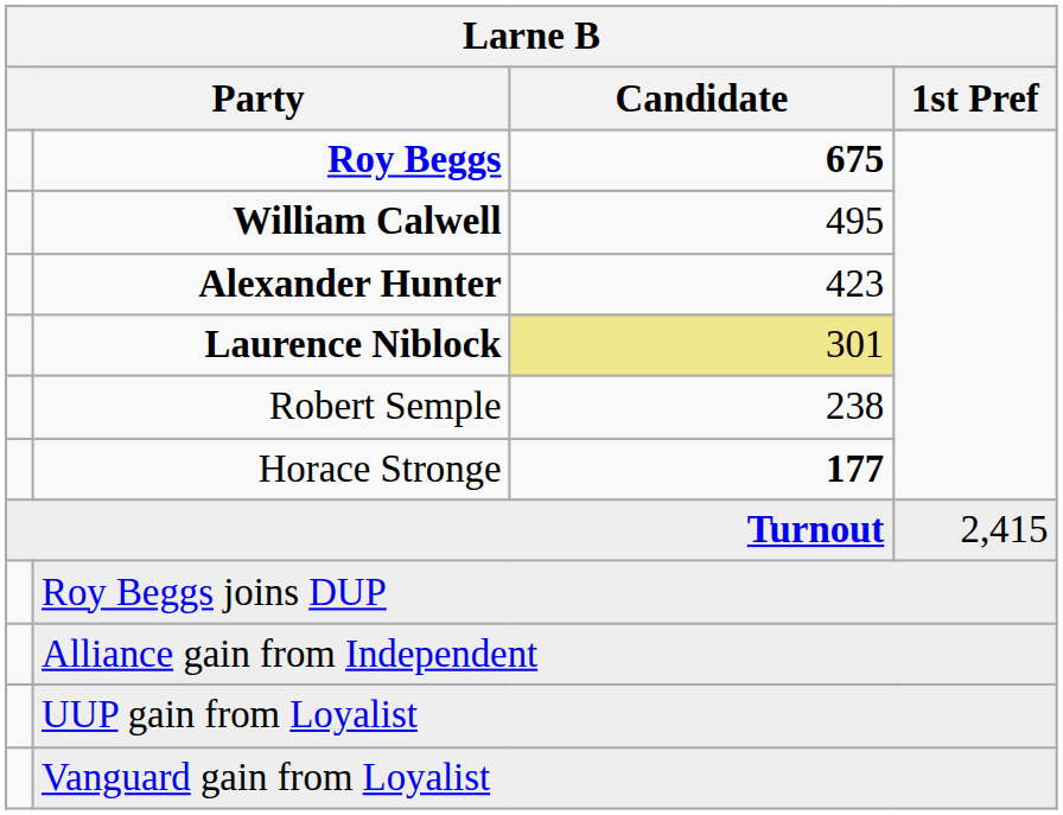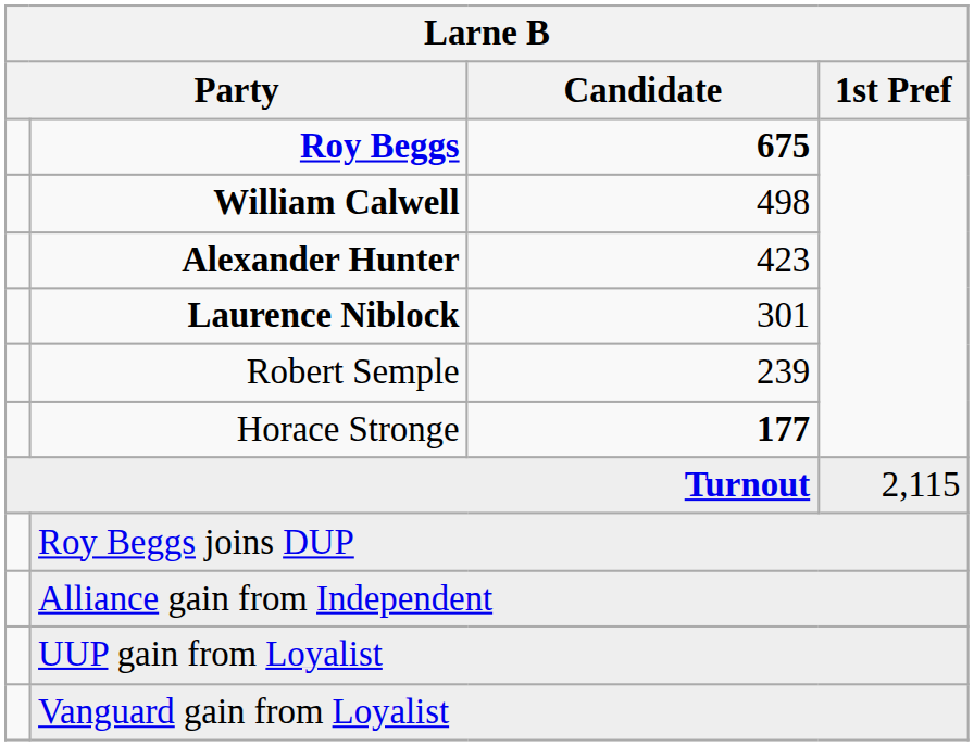 <table class="wikitable">
 <tr>
 <th colspan="4" align="center">Larne B</th>
 </tr>
 <tr>
 <th colspan="2" align="center" width=200>Party</th>
 <th width=150>Candidate</th>
 <th width=60>1st Pref</th>
 </tr>
 <tr>
 <td></td>
 <td align="right"><strong><a href='#'>Roy Beggs</a></strong></td>
 <td align="right"><strong>675</strong></td>
 </tr>
 <tr>
 <td></td>
 <td align="right"><strong>William Calwell</strong></td>
-<td align="right">495</td>
+<td align="right">498</td>
 </tr>
 <tr>
 <td></td>
 <td align="right"><strong>Alexander Hunter</strong></td>
 <td align="right">423</td>
 </tr>
 <tr>
 <td></td>
 <td align="right"><strong>Laurence Niblock</strong></td>
-<td align="right" style="background: khaki;">301</td>
+<td align="right">301</td>
 </tr>
 <tr>
 <td></td>
 <td align="right">Robert Semple</td>
-<td align="right">238</td>
+<td align="right">239</td>
 </tr>
 <tr>
 <td></td>
 <td align="right">Horace Stronge</td>
 <td align="right"><strong>177</strong></td>
 </tr>
 <tr bgcolor="EEEEEE">
 <td colspan=3 align="right"><strong><a href='#'>Turnout</a></strong></td>
-<td align="right">2,415</td>
+<td align="right">2,115</td>
 </tr>
 <tr>
 <td bgcolor=></td>
 <td colspan=3 bgcolor="EEEEEE"><a href='#'>Roy Beggs</a> joins <a href='#'>DUP</a></td>
 </tr>
 <tr>
 <td bgcolor=></td>
 <td colspan=3 bgcolor="EEEEEE"><a href='#'>Alliance</a> gain from <a href='#'>Independent</a></td>
 </tr>
 <tr>
 <td bgcolor=></td>
 <td colspan=3 bgcolor="EEEEEE"><a href='#'>UUP</a> gain from <a href='#'>Loyalist</a></td>
 </tr>
 <tr>
 <td bgcolor=></td>
 <td colspan=3 bgcolor="EEEEEE"><a href='#'>Vanguard</a> gain from <a href='#'>Loyalist</a></td>
 </tr>
 </table>
